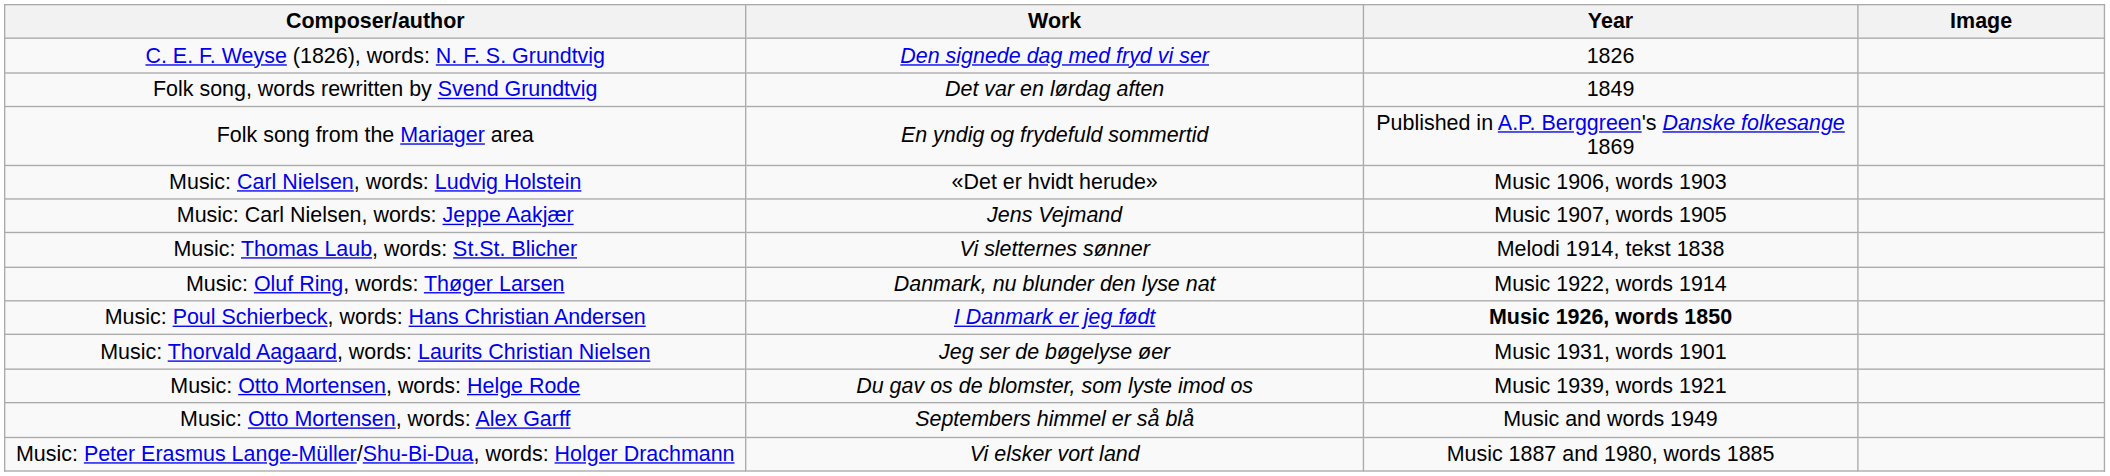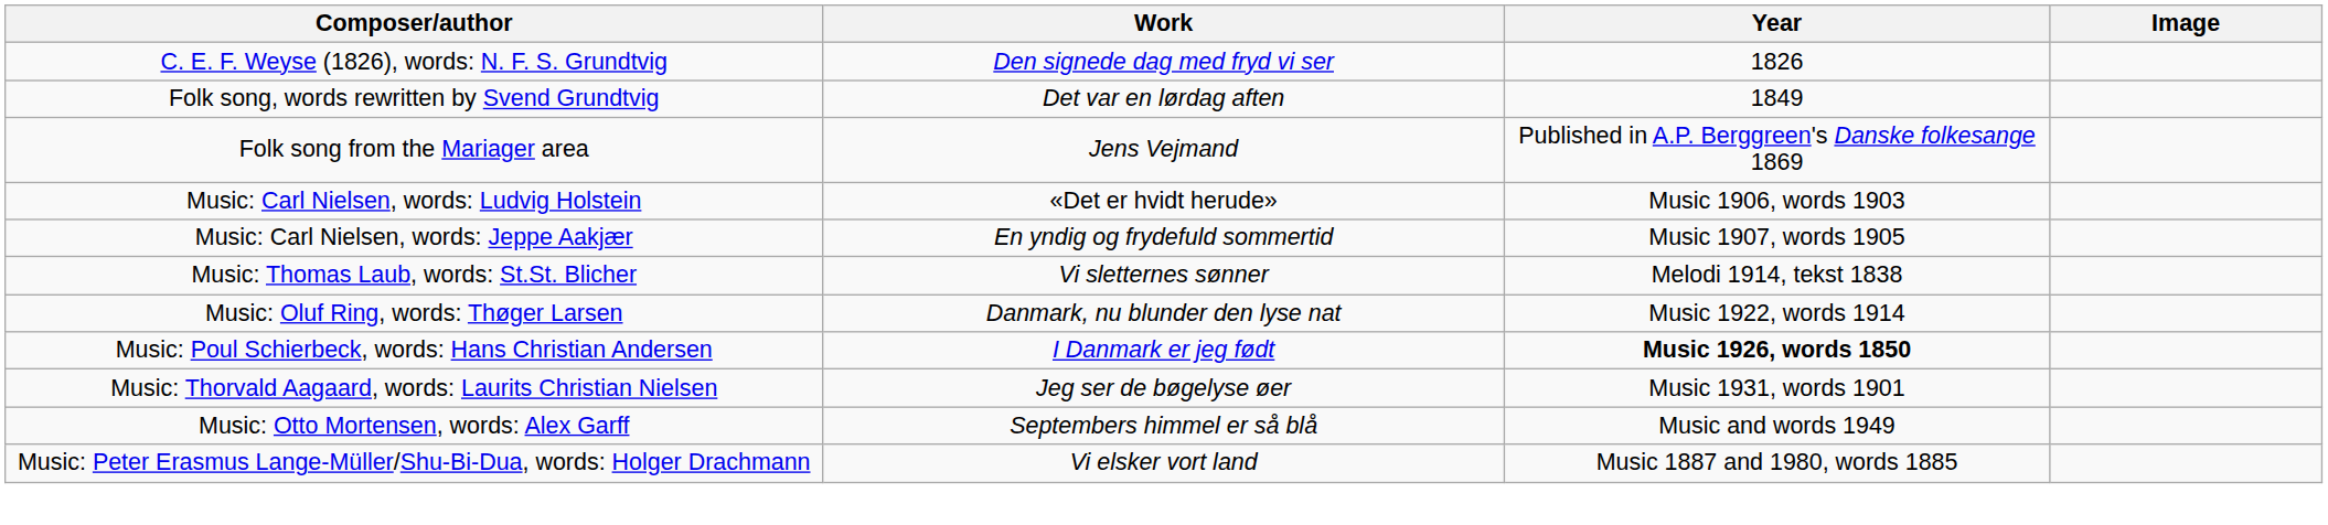 <table style="text-align:center; width:99%" class="wikitable">
 <tr>
 <th width=30%>Composer/author</th>
 <th width=25%>Work</th>
 <th width=20%>Year</th>
 <th width=10%>Image</th>
 </tr>
 <tr>
 <td><a href='#'>C. E. F. Weyse</a> (1826), words: <a href='#'>N. F. S. Grundtvig</a></td>
 <td><em><a href='#'>Den signede dag med fryd vi ser</a></em></td>
 <td>1826</td>
 <td></td>
 </tr>
 <tr>
 <td>Folk song, words rewritten by <a href='#'>Svend Grundtvig</a></td>
 <td><em>Det var en lørdag aften</em></td>
 <td>1849</td>
 <td></td>
 </tr>
 <tr>
 <td>Folk song from the <a href='#'>Mariager</a> area</td>
-<td><em>En yndig og frydefuld sommertid</em></td>
+<td><em>Jens Vejmand</em></td>
 <td>Published in <a href='#'>A.P. Berggreen</a>'s <em><a href='#'>Danske folkesange</a></em> 1869</td>
 <td></td>
 </tr>
 <tr>
 <td>Music: <a href='#'>Carl Nielsen</a>, words: <a href='#'>Ludvig Holstein</a></td>
 <td>«Det er hvidt herude»</td>
 <td>Music 1906, words 1903</td>
 <td></td>
 </tr>
 <tr>
 <td>Music: Carl Nielsen, words: <a href='#'>Jeppe Aakjær</a></td>
-<td><em>Jens Vejmand</em></td>
+<td><em>En yndig og frydefuld sommertid</em></td>
 <td>Music 1907, words 1905</td>
 <td></td>
 </tr>
 <tr>
 <td>Music: <a href='#'>Thomas Laub</a>, words: <a href='#'>St.St. Blicher</a></td>
 <td><em>Vi sletternes sønner</em></td>
 <td>Melodi 1914, tekst 1838</td>
 <td></td>
 </tr>
 <tr>
 <td>Music: <a href='#'>Oluf Ring</a>, words: <a href='#'>Thøger Larsen</a></td>
 <td><em>Danmark, nu blunder den lyse nat</em></td>
 <td>Music 1922, words 1914</td>
 <td></td>
 </tr>
 <tr>
 <td>Music: <a href='#'>Poul Schierbeck</a>, words: <a href='#'>Hans Christian Andersen</a></td>
 <td><em><a href='#'>I Danmark er jeg født</a></em></td>
 <td><strong>Music 1926, words 1850</strong></td>
 <td></td>
 </tr>
 <tr>
 <td>Music: <a href='#'>Thorvald Aagaard</a>, words: <a href='#'>Laurits Christian Nielsen</a></td>
 <td><em>Jeg ser de bøgelyse øer</em></td>
 <td>Music 1931, words 1901</td>
 <td></td>
 </tr>
 <tr>
-<td>Music: <a href='#'>Otto Mortensen</a>, words: <a href='#'>Helge Rode</a></td>
-<td><em>Du gav os de blomster, som lyste imod os</em></td>
-<td>Music 1939, words 1921</td>
-<td></td>
-</tr>
-<tr>
 <td>Music: <a href='#'>Otto Mortensen</a>, words: <a href='#'>Alex Garff</a></td>
 <td><em>Septembers himmel er så blå</em></td>
 <td>Music and words 1949</td>
 <td></td>
 </tr>
 <tr>
 <td>Music: <a href='#'>Peter Erasmus Lange-Müller</a>/<a href='#'>Shu-Bi-Dua</a>, words: <a href='#'>Holger Drachmann</a></td>
 <td><em>Vi elsker vort land</em></td>
 <td>Music 1887 and 1980, words 1885</td>
 <td></td>
 </tr>
 </table>
